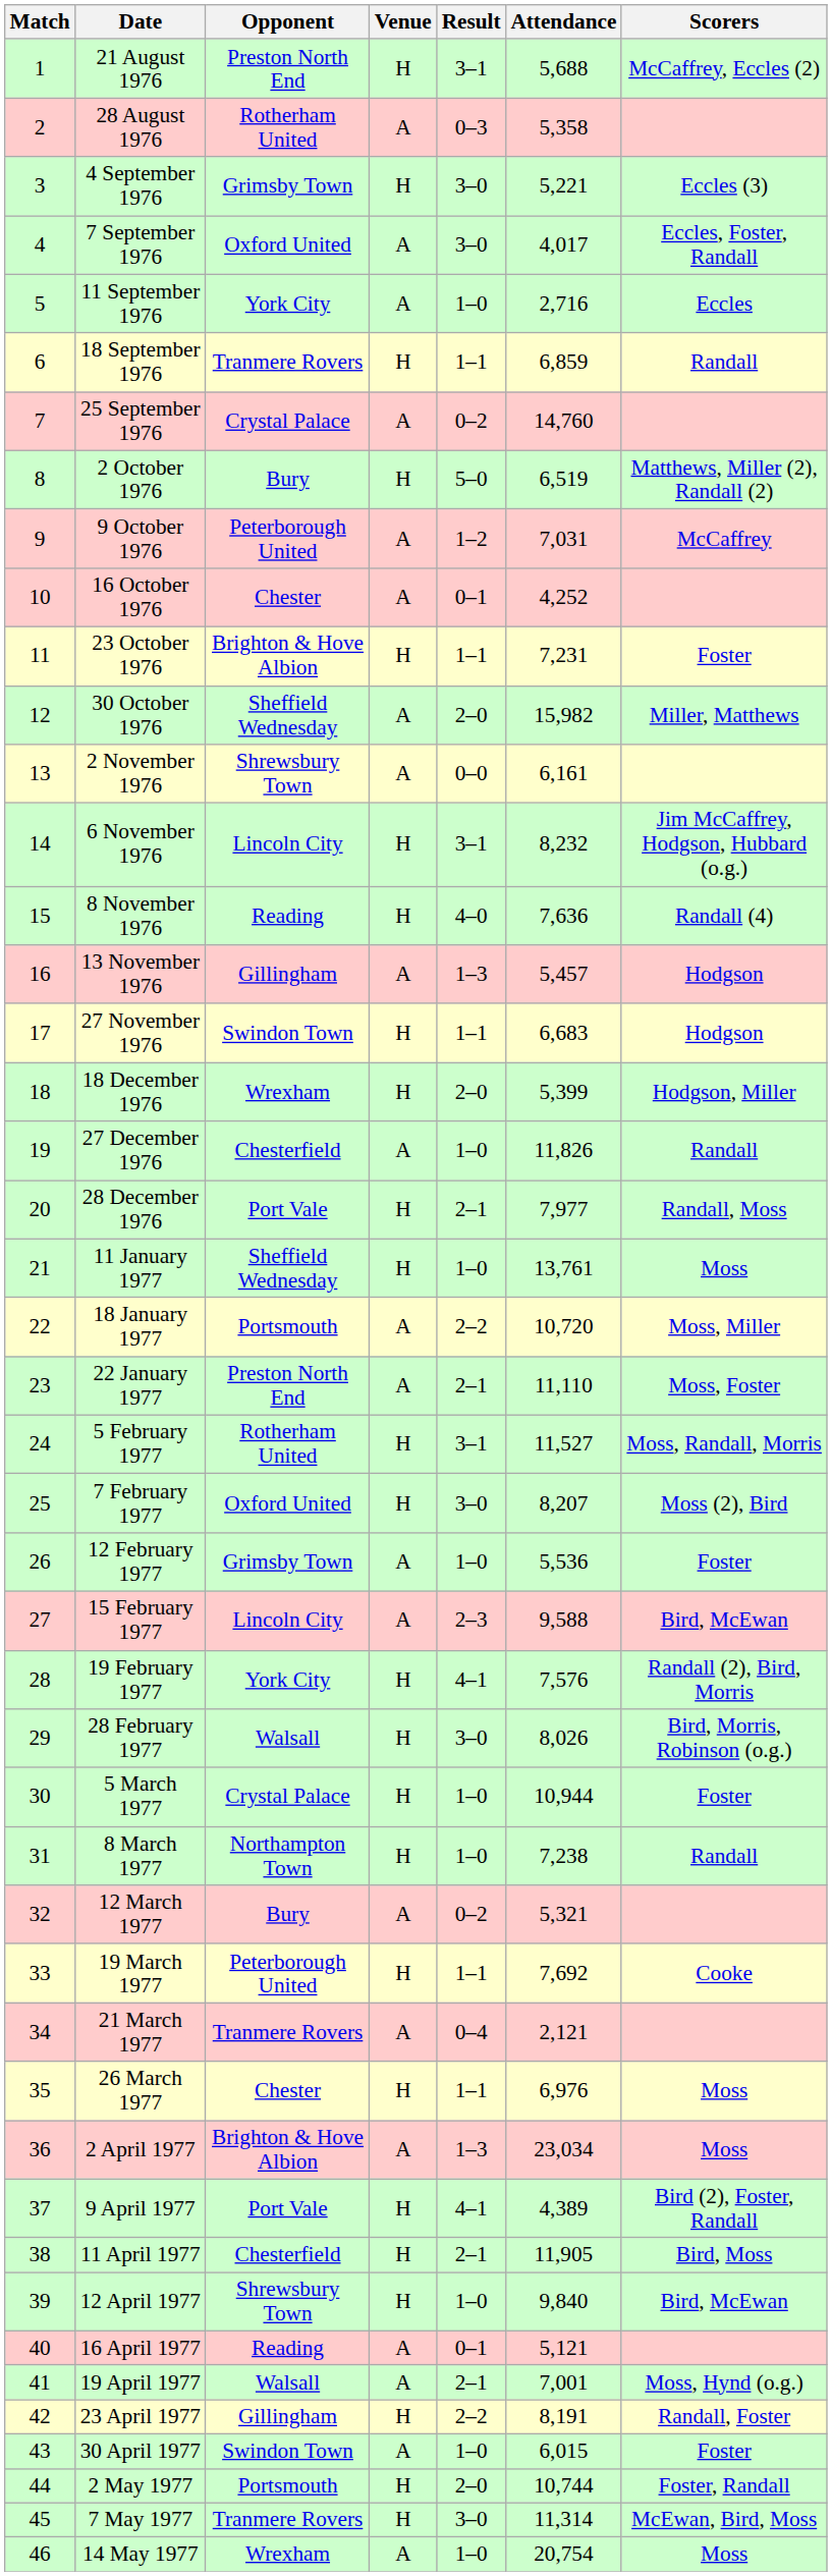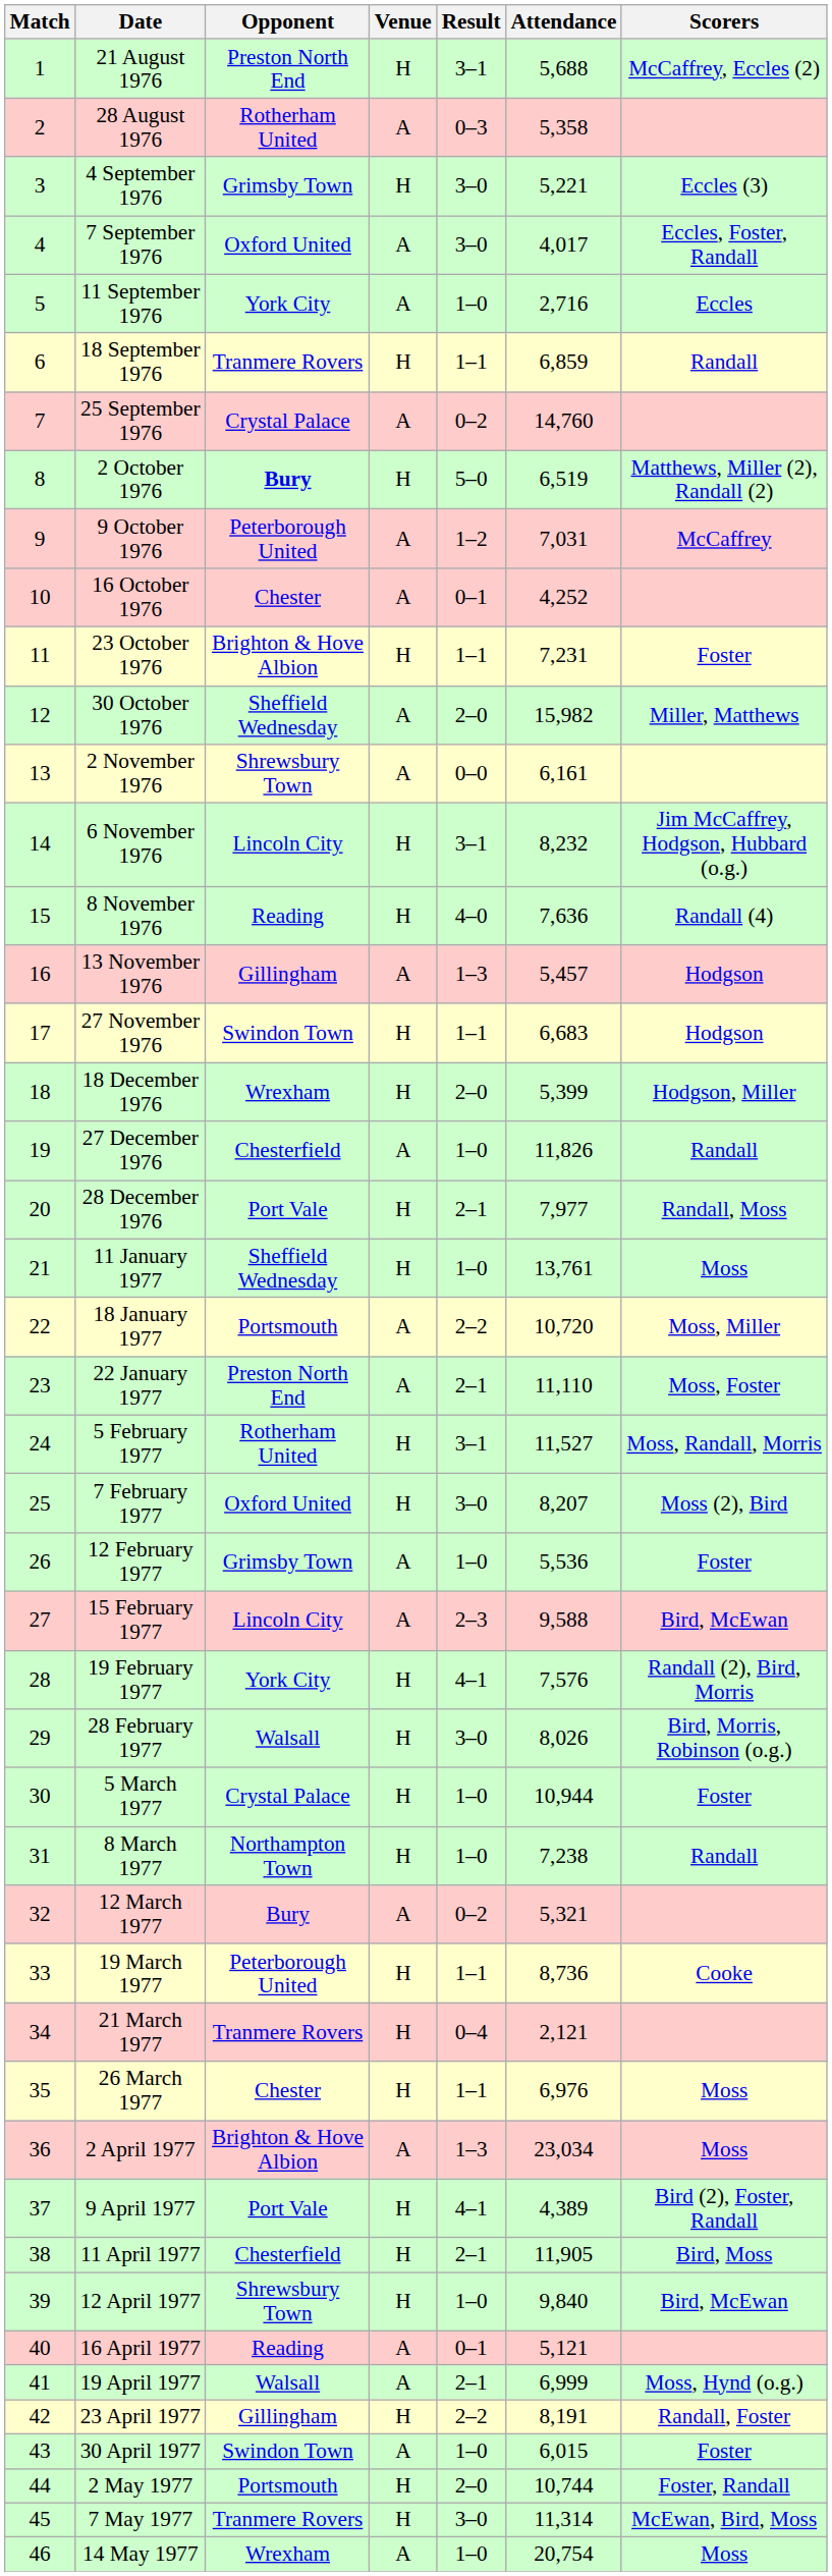 <table class="wikitable" style="font-size:100%; text-align:center">
 <tr>
 <th>Match</th>
 <th>Date</th>
 <th>Opponent</th>
 <th>Venue</th>
 <th>Result</th>
 <th>Attendance</th>
 <th>Scorers</th>
 </tr>
 <tr style="background: #CCFFCC;">
 <td>1</td>
 <td>21 August 1976</td>
 <td><a href='#'>Preston North End</a></td>
 <td>H</td>
 <td>3–1</td>
 <td>5,688</td>
 <td><a href='#'>McCaffrey</a>, <a href='#'>Eccles</a> (2)</td>
 </tr>
 <tr style="background: #FFCCCC;">
 <td>2</td>
 <td>28 August 1976</td>
 <td><a href='#'>Rotherham United</a></td>
 <td>A</td>
 <td>0–3</td>
 <td>5,358</td>
 <td></td>
 </tr>
 <tr style="background: #CCFFCC;">
 <td>3</td>
 <td>4 September 1976</td>
 <td><a href='#'>Grimsby Town</a></td>
 <td>H</td>
 <td>3–0</td>
 <td>5,221</td>
 <td><a href='#'>Eccles</a> (3)</td>
 </tr>
 <tr style="background: #CCFFCC;">
 <td>4</td>
 <td>7 September 1976</td>
 <td><a href='#'>Oxford United</a></td>
 <td>A</td>
 <td>3–0</td>
 <td>4,017</td>
 <td><a href='#'>Eccles</a>, <a href='#'>Foster</a>, <a href='#'>Randall</a></td>
 </tr>
 <tr style="background: #CCFFCC;">
 <td>5</td>
 <td>11 September 1976</td>
 <td><a href='#'>York City</a></td>
 <td>A</td>
 <td>1–0</td>
 <td>2,716</td>
 <td><a href='#'>Eccles</a></td>
 </tr>
 <tr style="background: #FFFFCC;">
 <td>6</td>
 <td>18 September 1976</td>
 <td><a href='#'>Tranmere Rovers</a></td>
 <td>H</td>
 <td>1–1</td>
 <td>6,859</td>
 <td><a href='#'>Randall</a></td>
 </tr>
 <tr style="background: #FFCCCC;">
 <td>7</td>
 <td>25 September 1976</td>
 <td><a href='#'>Crystal Palace</a></td>
 <td>A</td>
 <td>0–2</td>
 <td>14,760</td>
 <td></td>
 </tr>
 <tr style="background: #CCFFCC;">
 <td>8</td>
 <td>2 October 1976</td>
-<td><a href='#'>Bury</a></td>
+<td><strong><a href='#'>Bury</a></strong></td>
 <td>H</td>
 <td>5–0</td>
 <td>6,519</td>
 <td><a href='#'>Matthews</a>, <a href='#'>Miller</a> (2), <a href='#'>Randall</a> (2)</td>
 </tr>
 <tr style="background: #FFCCCC;">
 <td>9</td>
 <td>9 October 1976</td>
 <td><a href='#'>Peterborough United</a></td>
 <td>A</td>
 <td>1–2</td>
 <td>7,031</td>
 <td><a href='#'>McCaffrey</a></td>
 </tr>
 <tr style="background: #FFCCCC;">
 <td>10</td>
 <td>16 October 1976</td>
 <td><a href='#'>Chester</a></td>
 <td>A</td>
 <td>0–1</td>
 <td>4,252</td>
 <td></td>
 </tr>
 <tr style="background: #FFFFCC;">
 <td>11</td>
 <td>23 October 1976</td>
 <td><a href='#'>Brighton & Hove Albion</a></td>
 <td>H</td>
 <td>1–1</td>
 <td>7,231</td>
 <td><a href='#'>Foster</a></td>
 </tr>
 <tr style="background: #CCFFCC;">
 <td>12</td>
 <td>30 October 1976</td>
 <td><a href='#'>Sheffield Wednesday</a></td>
 <td>A</td>
 <td>2–0</td>
 <td>15,982</td>
 <td><a href='#'>Miller</a>, <a href='#'>Matthews</a></td>
 </tr>
 <tr style="background: #FFFFCC;">
 <td>13</td>
 <td>2 November 1976</td>
 <td><a href='#'>Shrewsbury Town</a></td>
 <td>A</td>
 <td>0–0</td>
 <td>6,161</td>
 <td></td>
 </tr>
 <tr style="background: #CCFFCC;">
 <td>14</td>
 <td>6 November 1976</td>
 <td><a href='#'>Lincoln City</a></td>
 <td>H</td>
 <td>3–1</td>
 <td>8,232</td>
 <td><a href='#'>Jim McCaffrey</a>, <a href='#'>Hodgson</a>, <a href='#'>Hubbard</a> (o.g.)</td>
 </tr>
 <tr style="background: #CCFFCC;">
 <td>15</td>
 <td>8 November 1976</td>
 <td><a href='#'>Reading</a></td>
 <td>H</td>
 <td>4–0</td>
 <td>7,636</td>
 <td><a href='#'>Randall</a> (4)</td>
 </tr>
 <tr style="background: #FFCCCC;">
 <td>16</td>
 <td>13 November 1976</td>
 <td><a href='#'>Gillingham</a></td>
 <td>A</td>
 <td>1–3</td>
 <td>5,457</td>
 <td><a href='#'>Hodgson</a></td>
 </tr>
 <tr style="background: #FFFFCC;">
 <td>17</td>
 <td>27 November 1976</td>
 <td><a href='#'>Swindon Town</a></td>
 <td>H</td>
 <td>1–1</td>
 <td>6,683</td>
 <td><a href='#'>Hodgson</a></td>
 </tr>
 <tr style="background: #CCFFCC;">
 <td>18</td>
 <td>18 December 1976</td>
 <td><a href='#'>Wrexham</a></td>
 <td>H</td>
 <td>2–0</td>
 <td>5,399</td>
 <td><a href='#'>Hodgson</a>, <a href='#'>Miller</a></td>
 </tr>
 <tr style="background: #CCFFCC;">
 <td>19</td>
 <td>27 December 1976</td>
 <td><a href='#'>Chesterfield</a></td>
 <td>A</td>
 <td>1–0</td>
 <td>11,826</td>
 <td><a href='#'>Randall</a></td>
 </tr>
 <tr style="background: #CCFFCC;">
 <td>20</td>
 <td>28 December 1976</td>
 <td><a href='#'>Port Vale</a></td>
 <td>H</td>
 <td>2–1</td>
 <td>7,977</td>
 <td><a href='#'>Randall</a>, <a href='#'>Moss</a></td>
 </tr>
 <tr style="background: #CCFFCC;">
 <td>21</td>
 <td>11 January 1977</td>
 <td><a href='#'>Sheffield Wednesday</a></td>
 <td>H</td>
 <td>1–0</td>
 <td>13,761</td>
 <td><a href='#'>Moss</a></td>
 </tr>
 <tr style="background: #FFFFCC;">
 <td>22</td>
 <td>18 January 1977</td>
 <td><a href='#'>Portsmouth</a></td>
 <td>A</td>
 <td>2–2</td>
 <td>10,720</td>
 <td><a href='#'>Moss</a>, <a href='#'>Miller</a></td>
 </tr>
 <tr style="background: #CCFFCC;">
 <td>23</td>
 <td>22 January 1977</td>
 <td><a href='#'>Preston North End</a></td>
 <td>A</td>
 <td>2–1</td>
 <td>11,110</td>
 <td><a href='#'>Moss</a>, <a href='#'>Foster</a></td>
 </tr>
 <tr style="background: #CCFFCC;">
 <td>24</td>
 <td>5 February 1977</td>
 <td><a href='#'>Rotherham United</a></td>
 <td>H</td>
 <td>3–1</td>
 <td>11,527</td>
 <td><a href='#'>Moss</a>, <a href='#'>Randall</a>, <a href='#'>Morris</a></td>
 </tr>
 <tr style="background: #CCFFCC;">
 <td>25</td>
 <td>7 February 1977</td>
 <td><a href='#'>Oxford United</a></td>
 <td>H</td>
 <td>3–0</td>
 <td>8,207</td>
 <td><a href='#'>Moss</a> (2), <a href='#'>Bird</a></td>
 </tr>
 <tr style="background: #CCFFCC;">
 <td>26</td>
 <td>12 February 1977</td>
 <td><a href='#'>Grimsby Town</a></td>
 <td>A</td>
 <td>1–0</td>
 <td>5,536</td>
 <td><a href='#'>Foster</a></td>
 </tr>
 <tr style="background: #FFCCCC">
 <td>27</td>
 <td>15 February 1977</td>
 <td><a href='#'>Lincoln City</a></td>
 <td>A</td>
 <td>2–3</td>
 <td>9,588</td>
 <td><a href='#'>Bird</a>, <a href='#'>McEwan</a></td>
 </tr>
 <tr style="background: #CCFFCC;">
 <td>28</td>
 <td>19 February 1977</td>
 <td><a href='#'>York City</a></td>
 <td>H</td>
 <td>4–1</td>
 <td>7,576</td>
 <td><a href='#'>Randall</a> (2), <a href='#'>Bird</a>, <a href='#'>Morris</a></td>
 </tr>
 <tr style="background: #CCFFCC;">
 <td>29</td>
 <td>28 February 1977</td>
 <td><a href='#'>Walsall</a></td>
 <td>H</td>
 <td>3–0</td>
 <td>8,026</td>
 <td><a href='#'>Bird</a>, <a href='#'>Morris</a>, <a href='#'>Robinson</a> (o.g.)</td>
 </tr>
 <tr style="background: #CCFFCC;">
 <td>30</td>
 <td>5 March 1977</td>
 <td><a href='#'>Crystal Palace</a></td>
 <td>H</td>
 <td>1–0</td>
 <td>10,944</td>
 <td><a href='#'>Foster</a></td>
 </tr>
 <tr style="background: #CCFFCC;">
 <td>31</td>
 <td>8 March 1977</td>
 <td><a href='#'>Northampton Town</a></td>
 <td>H</td>
 <td>1–0</td>
 <td>7,238</td>
 <td><a href='#'>Randall</a></td>
 </tr>
 <tr style="background: #FFCCCC">
 <td>32</td>
 <td>12 March 1977</td>
 <td><a href='#'>Bury</a></td>
 <td>A</td>
 <td>0–2</td>
 <td>5,321</td>
 <td></td>
 </tr>
 <tr style="background: #FFFFCC">
 <td>33</td>
 <td>19 March 1977</td>
 <td><a href='#'>Peterborough United</a></td>
 <td>H</td>
 <td>1–1</td>
-<td>7,692</td>
+<td>8,736</td>
 <td><a href='#'>Cooke</a></td>
 </tr>
 <tr style="background: #FFCCCC">
 <td>34</td>
 <td>21 March 1977</td>
 <td><a href='#'>Tranmere Rovers</a></td>
-<td>A</td>
+<td>H</td>
 <td>0–4</td>
 <td>2,121</td>
 <td></td>
 </tr>
 <tr style="background: #FFFFCC">
 <td>35</td>
 <td>26 March 1977</td>
 <td><a href='#'>Chester</a></td>
 <td>H</td>
 <td>1–1</td>
 <td>6,976</td>
 <td><a href='#'>Moss</a></td>
 </tr>
 <tr style="background: #FFCCCC">
 <td>36</td>
 <td>2 April 1977</td>
 <td><a href='#'>Brighton & Hove Albion</a></td>
 <td>A</td>
 <td>1–3</td>
 <td>23,034</td>
 <td><a href='#'>Moss</a></td>
 </tr>
 <tr style="background: #CCFFCC">
 <td>37</td>
 <td>9 April 1977</td>
 <td><a href='#'>Port Vale</a></td>
 <td>H</td>
 <td>4–1</td>
 <td>4,389</td>
 <td><a href='#'>Bird</a> (2), <a href='#'>Foster</a>, <a href='#'>Randall</a></td>
 </tr>
 <tr style="background: #CCFFCC">
 <td>38</td>
 <td>11 April 1977</td>
 <td><a href='#'>Chesterfield</a></td>
 <td>H</td>
 <td>2–1</td>
 <td>11,905</td>
 <td><a href='#'>Bird</a>, <a href='#'>Moss</a></td>
 </tr>
 <tr style="background: #CCFFCC">
 <td>39</td>
 <td>12 April 1977</td>
 <td><a href='#'>Shrewsbury Town</a></td>
 <td>H</td>
 <td>1–0</td>
 <td>9,840</td>
 <td><a href='#'>Bird</a>, <a href='#'>McEwan</a></td>
 </tr>
 <tr style="background: #FFCCCC">
 <td>40</td>
 <td>16 April 1977</td>
 <td><a href='#'>Reading</a></td>
 <td>A</td>
 <td>0–1</td>
 <td>5,121</td>
 <td></td>
 </tr>
 <tr style="background: #CCFFCC">
 <td>41</td>
 <td>19 April 1977</td>
 <td><a href='#'>Walsall</a></td>
 <td>A</td>
 <td>2–1</td>
-<td>7,001</td>
+<td>6,999</td>
 <td><a href='#'>Moss</a>, <a href='#'>Hynd</a> (o.g.)</td>
 </tr>
 <tr style="background: #FFFFCC">
 <td>42</td>
 <td>23 April 1977</td>
 <td><a href='#'>Gillingham</a></td>
 <td>H</td>
 <td>2–2</td>
 <td>8,191</td>
 <td><a href='#'>Randall</a>, <a href='#'>Foster</a></td>
 </tr>
 <tr style="background: #CCFFCC">
 <td>43</td>
 <td>30 April 1977</td>
 <td><a href='#'>Swindon Town</a></td>
 <td>A</td>
 <td>1–0</td>
 <td>6,015</td>
 <td><a href='#'>Foster</a></td>
 </tr>
 <tr style="background: #CCFFCC">
 <td>44</td>
 <td>2 May 1977</td>
 <td><a href='#'>Portsmouth</a></td>
 <td>H</td>
 <td>2–0</td>
 <td>10,744</td>
 <td><a href='#'>Foster</a>, <a href='#'>Randall</a></td>
 </tr>
 <tr style="background: #CCFFCC">
 <td>45</td>
 <td>7 May 1977</td>
 <td><a href='#'>Tranmere Rovers</a></td>
 <td>H</td>
 <td>3–0</td>
 <td>11,314</td>
 <td><a href='#'>McEwan</a>, <a href='#'>Bird</a>, <a href='#'>Moss</a></td>
 </tr>
 <tr style="background: #CCFFCC">
 <td>46</td>
 <td>14 May 1977</td>
 <td><a href='#'>Wrexham</a></td>
 <td>A</td>
 <td>1–0</td>
 <td>20,754</td>
 <td><a href='#'>Moss</a></td>
 </tr>
 </table>
